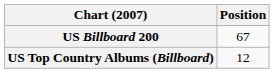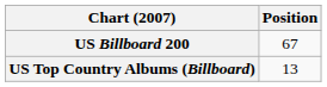 <table class="wikitable sortable plainrowheaders" style="text-align:center">
 <tr>
 <th scope="col">Chart (2007)</th>
 <th scope="col">Position</th>
 </tr>
 <tr>
 <th scope="row">US <em>Billboard</em> 200</th>
 <td>67</td>
 </tr>
 <tr>
 <th scope="row">US Top Country Albums (<em>Billboard</em>)</th>
-<td>12</td>
+<td>13</td>
 </tr>
 </table>
